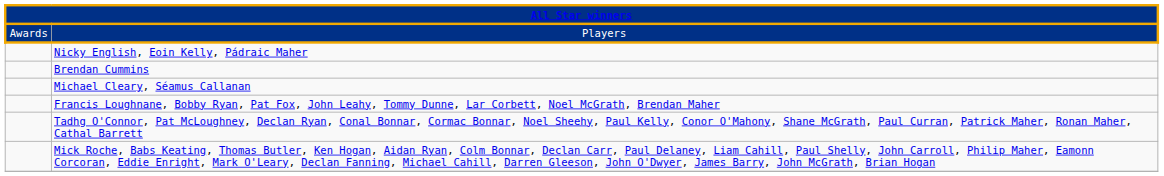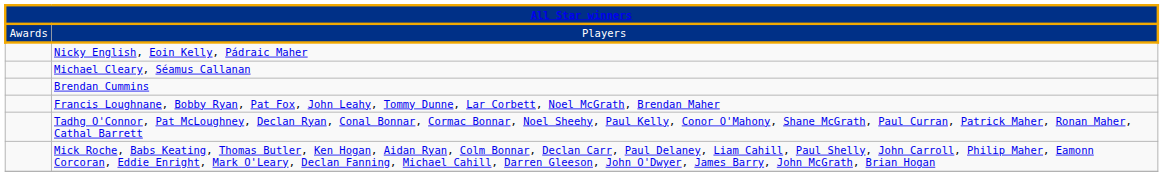 <table class="wikitable" width="90%">
 <tr style="text-align:center;background:#003087; color:white; border:3px solid #F2A901">
 <td colspan="2"><a href='#'><span><strong>All Star winners</strong></span></a></td>
 </tr>
 <tr style="text-align:center;background:#003087; color:white; border:3px solid #F2A901">
 <td width="50px">Awards</td>
 <td>Players</td>
 </tr>
 <tr>
 <td></td>
 <td><a href='#'>Nicky English</a>, <a href='#'>Eoin Kelly</a>, <a href='#'>Pádraic Maher</a></td>
 </tr>
 <tr>
 <td></td>
-<td><a href='#'>Brendan Cummins</a></td>
+<td><a href='#'>Michael Cleary</a>, <a href='#'>Séamus Callanan</a></td>
 </tr>
 <tr>
 <td></td>
-<td><a href='#'>Michael Cleary</a>, <a href='#'>Séamus Callanan</a></td>
+<td><a href='#'>Brendan Cummins</a></td>
 </tr>
 <tr>
 <td></td>
 <td><a href='#'>Francis Loughnane</a>, <a href='#'>Bobby Ryan</a>, <a href='#'>Pat Fox</a>, <a href='#'>John Leahy</a>, <a href='#'>Tommy Dunne</a>, <a href='#'>Lar Corbett</a>, <a href='#'>Noel McGrath</a>, <a href='#'>Brendan Maher</a></td>
 </tr>
 <tr>
 <td></td>
 <td><a href='#'>Tadhg O'Connor</a>, <a href='#'>Pat McLoughney</a>, <a href='#'>Declan Ryan</a>, <a href='#'>Conal Bonnar</a>, <a href='#'>Cormac Bonnar</a>, <a href='#'>Noel Sheehy</a>, <a href='#'>Paul Kelly</a>, <a href='#'>Conor O'Mahony</a>, <a href='#'>Shane McGrath</a>, <a href='#'>Paul Curran</a>, <a href='#'>Patrick Maher</a>, <a href='#'>Ronan Maher</a>, <a href='#'>Cathal Barrett</a></td>
 </tr>
 <tr>
 <td></td>
 <td><a href='#'>Mick Roche</a>, <a href='#'>Babs Keating</a>, <a href='#'>Thomas Butler</a>,  <a href='#'>Ken Hogan</a>, <a href='#'>Aidan Ryan</a>, <a href='#'>Colm Bonnar</a>, <a href='#'>Declan Carr</a>, <a href='#'>Paul Delaney</a>, <a href='#'>Liam Cahill</a>, <a href='#'>Paul Shelly</a>, <a href='#'>John Carroll</a>, <a href='#'>Philip Maher</a>, <a href='#'>Eamonn Corcoran</a>, <a href='#'>Eddie Enright</a>, <a href='#'>Mark O'Leary</a>, <a href='#'>Declan Fanning</a>, <a href='#'>Michael Cahill</a>, <a href='#'>Darren Gleeson</a>, <a href='#'>John O'Dwyer</a>, <a href='#'>James Barry</a>, <a href='#'>John McGrath</a>, <a href='#'>Brian Hogan</a></td>
 </tr>
 <tr>
 </tr>
 </table>
